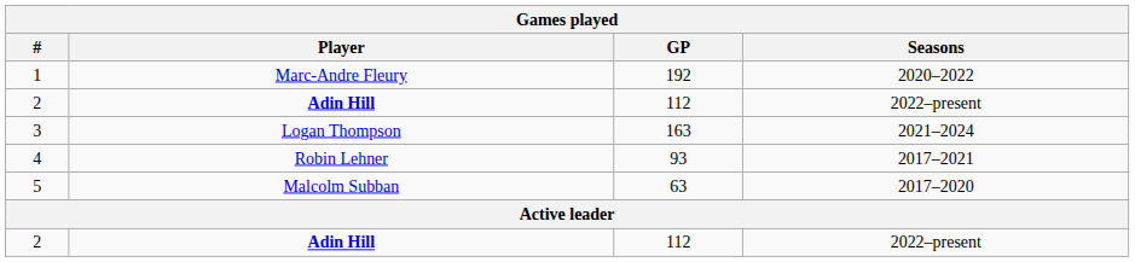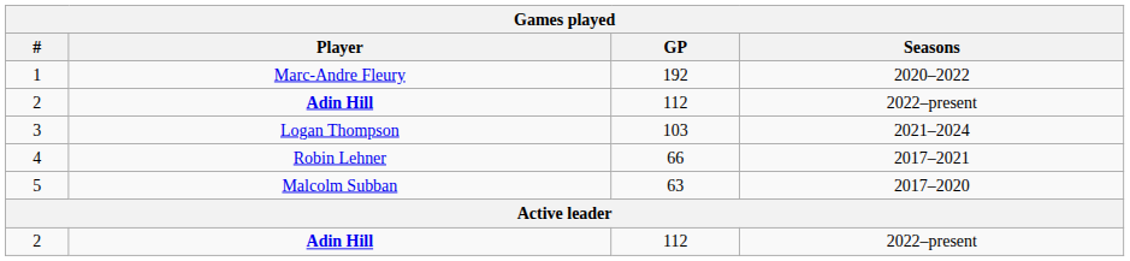 <table class="wikitable" style="text-align: center; font-size: 95%" width="80%">
 <tr>
 <th colspan="4">Games played</th>
 </tr>
 <tr>
 <th>#</th>
 <th>Player</th>
 <th>GP</th>
 <th>Seasons</th>
 </tr>
 <tr>
 <td>1</td>
 <td><a href='#'>Marc-Andre Fleury</a></td>
 <td>192</td>
 <td>2020–2022</td>
 </tr>
 <tr>
 <td>2</td>
 <td><strong><a href='#'>Adin Hill</a></strong></td>
 <td>112</td>
 <td>2022–present</td>
 </tr>
 <tr>
 <td>3</td>
 <td><a href='#'>Logan Thompson</a></td>
-<td>163</td>
+<td>103</td>
 <td>2021–2024</td>
 </tr>
 <tr>
 <td>4</td>
 <td><a href='#'>Robin Lehner</a></td>
-<td>93</td>
+<td>66</td>
 <td>2017–2021</td>
 </tr>
 <tr>
 <td>5</td>
 <td><a href='#'>Malcolm Subban</a></td>
 <td>63</td>
 <td>2017–2020</td>
 </tr>
 <tr>
 <th colspan="4">Active leader</th>
 </tr>
 <tr>
 <td>2</td>
 <td><strong><a href='#'>Adin Hill</a></strong></td>
 <td>112</td>
 <td>2022–present</td>
 </tr>
 </table>
